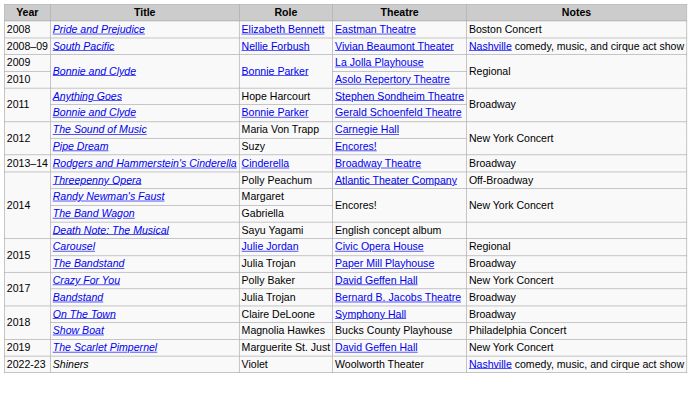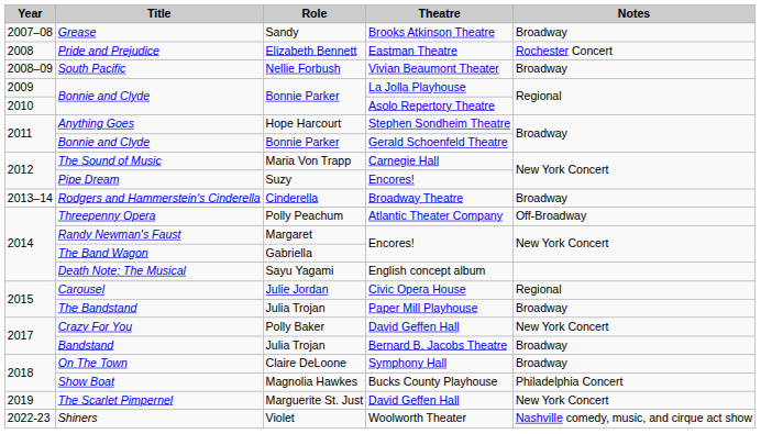 <table class="wikitable">
 <tr>
 <th style="background:#ccc;">Year</th>
 <th style="background:#ccc;">Title</th>
 <th style="background:#ccc;">Role</th>
 <th style="background:#ccc;">Theatre</th>
 <th style="background:#ccc;">Notes</th>
 </tr>
 <tr>
+<td>2007–08</td>
+<td><em><a href='#'>Grease</a></em></td>
+<td>Sandy</td>
+<td><a href='#'>Brooks Atkinson Theatre</a></td>
+<td>Broadway</td>
+</tr>
+<tr>
 <td>2008</td>
 <td><em><a href='#'>Pride and Prejudice</a></em></td>
 <td><a href='#'>Elizabeth Bennett</a></td>
 <td><a href='#'>Eastman Theatre</a></td>
-<td>Boston Concert</td>
+<td><a href='#'>Rochester</a> Concert</td>
 </tr>
 <tr>
 <td>2008–09</td>
 <td><em><a href='#'>South Pacific</a></em></td>
 <td><a href='#'>Nellie Forbush</a></td>
 <td><a href='#'>Vivian Beaumont Theater</a></td>
-<td><a href='#'>Nashville</a> comedy, music, and cirque act show</td>
+<td>Broadway</td>
 </tr>
 <tr>
 <td>2009</td>
 <td rowspan=2><em><a href='#'>Bonnie and Clyde</a></em></td>
 <td rowspan=2><a href='#'>Bonnie Parker</a></td>
 <td><a href='#'>La Jolla Playhouse</a></td>
 <td rowspan=2>Regional</td>
 </tr>
 <tr>
 <td>2010</td>
 <td><a href='#'>Asolo Repertory Theatre</a></td>
 </tr>
 <tr>
 <td rowspan=2>2011</td>
 <td><em><a href='#'>Anything Goes</a></em></td>
 <td>Hope Harcourt</td>
 <td><a href='#'>Stephen Sondheim Theatre</a></td>
 <td rowspan=2>Broadway</td>
 </tr>
 <tr>
 <td><em><a href='#'>Bonnie and Clyde</a></em></td>
 <td><a href='#'>Bonnie Parker</a></td>
 <td><a href='#'>Gerald Schoenfeld Theatre</a></td>
 </tr>
 <tr>
 <td rowspan=2>2012</td>
 <td><em><a href='#'>The Sound of Music</a></em></td>
 <td>Maria Von Trapp</td>
 <td><a href='#'>Carnegie Hall</a></td>
 <td rowspan=2>New York Concert</td>
 </tr>
 <tr>
 <td><em><a href='#'>Pipe Dream</a></em></td>
 <td>Suzy</td>
 <td><a href='#'>Encores!</a></td>
 </tr>
 <tr>
 <td>2013–14</td>
 <td><em><a href='#'>Rodgers and Hammerstein's Cinderella</a></em></td>
 <td><a href='#'>Cinderella</a></td>
 <td><a href='#'>Broadway Theatre</a></td>
 <td>Broadway</td>
 </tr>
 <tr>
 <td rowspan=4>2014</td>
 <td><em><a href='#'>Threepenny Opera</a></em></td>
 <td>Polly Peachum</td>
 <td><a href='#'>Atlantic Theater Company</a></td>
 <td>Off-Broadway</td>
 </tr>
 <tr>
 <td><em><a href='#'>Randy Newman's Faust</a></em></td>
 <td>Margaret</td>
 <td rowspan=2>Encores!</td>
 <td rowspan=2>New York Concert</td>
 </tr>
 <tr>
 <td><em><a href='#'>The Band Wagon</a></em></td>
 <td>Gabriella</td>
 </tr>
 <tr>
 <td><em><a href='#'>Death Note: The Musical</a></em></td>
 <td>Sayu Yagami</td>
 <td>English concept album</td>
 <td></td>
 </tr>
 <tr>
 <td rowspan=2>2015</td>
 <td><em><a href='#'>Carousel</a></em></td>
 <td><a href='#'>Julie Jordan</a></td>
 <td><a href='#'>Civic Opera House</a></td>
 <td>Regional</td>
 </tr>
 <tr>
 <td><em><a href='#'>The Bandstand</a></em></td>
 <td>Julia Trojan</td>
 <td><a href='#'>Paper Mill Playhouse</a></td>
 <td>Broadway</td>
 </tr>
 <tr>
 <td rowspan=2>2017</td>
 <td><em><a href='#'>Crazy For You</a></em></td>
 <td>Polly Baker</td>
 <td><a href='#'>David Geffen Hall</a></td>
 <td>New York Concert</td>
 </tr>
 <tr>
 <td><em><a href='#'>Bandstand</a></em></td>
 <td>Julia Trojan</td>
 <td><a href='#'>Bernard B. Jacobs Theatre</a></td>
 <td>Broadway</td>
 </tr>
 <tr>
 <td rowspan=2>2018</td>
 <td><em><a href='#'>On The Town</a></em></td>
 <td>Claire DeLoone</td>
 <td><a href='#'>Symphony Hall</a></td>
 <td>Broadway</td>
 </tr>
 <tr>
 <td><em><a href='#'>Show Boat</a></em></td>
 <td>Magnolia Hawkes</td>
 <td>Bucks County Playhouse</td>
 <td>Philadelphia Concert</td>
 </tr>
 <tr>
 <td>2019</td>
 <td><em><a href='#'>The Scarlet Pimpernel</a></em></td>
 <td>Marguerite St. Just</td>
 <td><a href='#'>David Geffen Hall</a></td>
 <td>New York Concert</td>
 </tr>
 <tr>
 <td>2022-23</td>
 <td><em>Shiners</em></td>
 <td>Violet</td>
 <td>Woolworth Theater</td>
 <td><a href='#'>Nashville</a> comedy, music, and cirque act show</td>
 </tr>
 </table>
